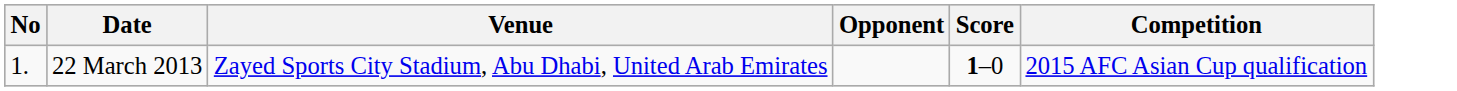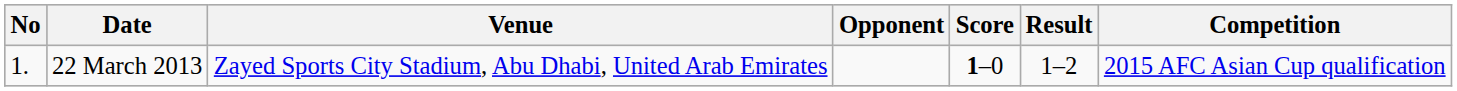 <table class="wikitable" style="font-size:95%;">
 <tr>
 <th>No</th>
 <th>Date</th>
 <th>Venue</th>
 <th>Opponent</th>
 <th>Score</th>
+<th>Result</th>
 <th>Competition</th>
 </tr>
 <tr>
 <td>1.</td>
 <td>22 March 2013</td>
 <td><a href='#'>Zayed Sports City Stadium</a>, <a href='#'>Abu Dhabi</a>, <a href='#'>United Arab Emirates</a></td>
 <td></td>
 <td align=center><strong>1</strong>–0</td>
+<td align=center>1–2</td>
 <td><a href='#'>2015 AFC Asian Cup qualification</a></td>
 </tr>
 </table>
